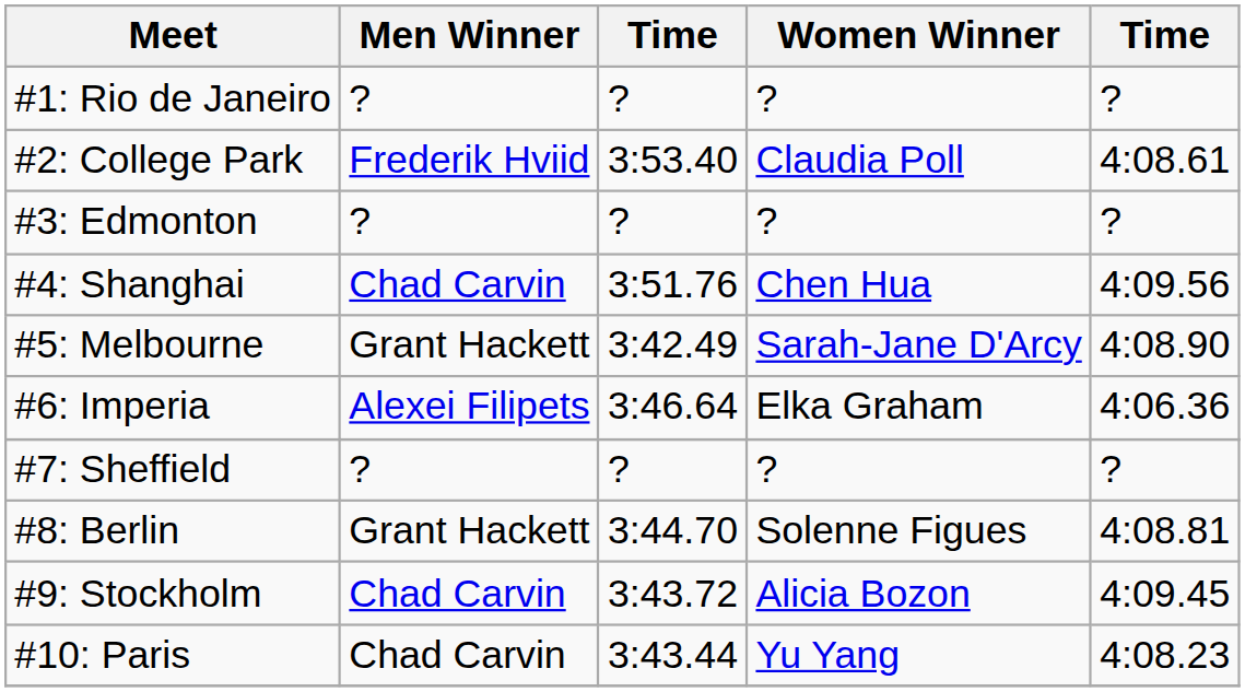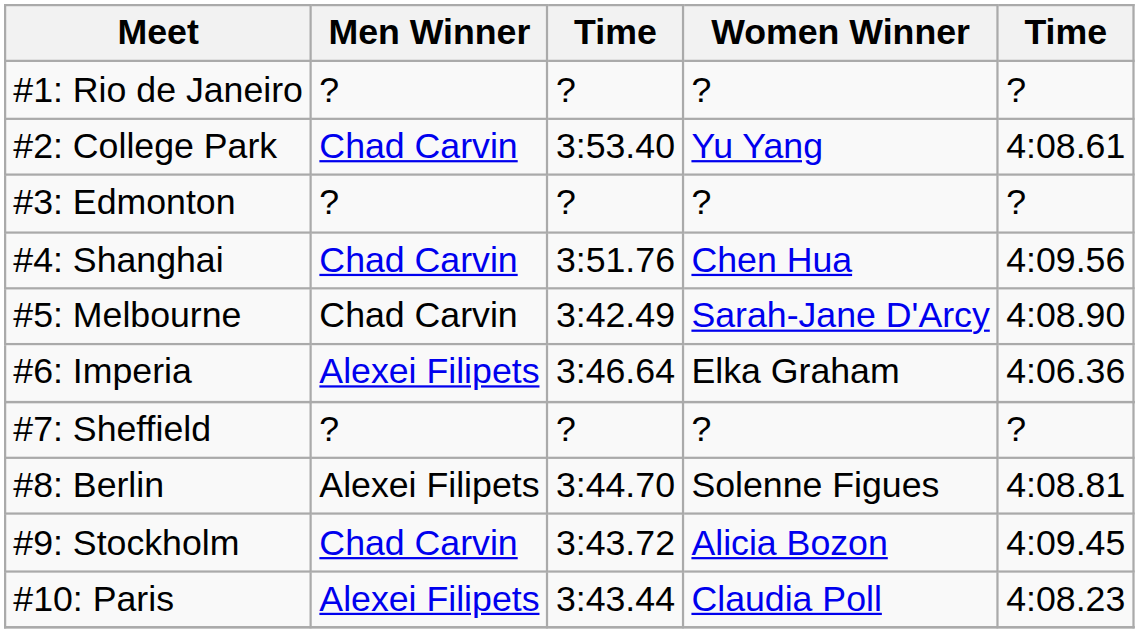 <table class=wikitable>
 <tr>
 <th>Meet</th>
 <th>Men Winner</th>
 <th>Time</th>
 <th>Women Winner</th>
 <th>Time</th>
 </tr>
 <tr>
 <td>#1: Rio de Janeiro</td>
 <td ?>?</td>
 <td ?>?</td>
 <td ?>?</td>
 <td ?>?</td>
 </tr>
 <tr>
 <td>#2: College Park</td>
-<td> <a href='#'>Frederik Hviid</a></td>
+<td> <a href='#'>Chad Carvin</a></td>
 <td align=center>3:53.40</td>
-<td> <a href='#'>Claudia Poll</a></td>
+<td> <a href='#'>Yu Yang</a></td>
 <td align=center>4:08.61</td>
 </tr>
 <tr>
 <td>#3: Edmonton</td>
 <td ?>?</td>
 <td ?>?</td>
 <td ?>?</td>
 <td ?>?</td>
 </tr>
 <tr>
 <td>#4: Shanghai</td>
 <td> <a href='#'>Chad Carvin</a></td>
 <td align=center>3:51.76</td>
 <td> <a href='#'>Chen Hua</a></td>
 <td align=center>4:09.56</td>
 </tr>
 <tr>
 <td>#5: Melbourne</td>
-<td> Grant Hackett</td>
+<td> Chad Carvin</td>
 <td align=center>3:42.49</td>
 <td> <a href='#'>Sarah-Jane D'Arcy</a></td>
 <td align=center>4:08.90</td>
 </tr>
 <tr>
 <td>#6: Imperia</td>
 <td> <a href='#'>Alexei Filipets</a></td>
 <td align=center>3:46.64</td>
 <td> Elka Graham</td>
 <td align=center>4:06.36</td>
 </tr>
 <tr>
 </tr>
 <tr>
 <td>#7: Sheffield</td>
 <td ?>?</td>
 <td ?>?</td>
 <td ?>?</td>
 <td ?>?</td>
 </tr>
 <tr>
 <td>#8: Berlin</td>
-<td> Grant Hackett</td>
+<td> Alexei Filipets</td>
 <td align=center>3:44.70</td>
 <td> Solenne Figues</td>
 <td align=center>4:08.81</td>
 </tr>
 <tr>
 <td>#9: Stockholm</td>
 <td> <a href='#'>Chad Carvin</a></td>
 <td align=center>3:43.72</td>
 <td> <a href='#'>Alicia Bozon</a></td>
 <td align=center>4:09.45</td>
 </tr>
 <tr>
 <td>#10: Paris</td>
-<td> Chad Carvin</td>
+<td> <a href='#'>Alexei Filipets</a></td>
 <td align=center>3:43.44</td>
-<td> <a href='#'>Yu Yang</a></td>
+<td> <a href='#'>Claudia Poll</a></td>
 <td align=center>4:08.23</td>
 </tr>
 <tr>
 </tr>
 </table>
